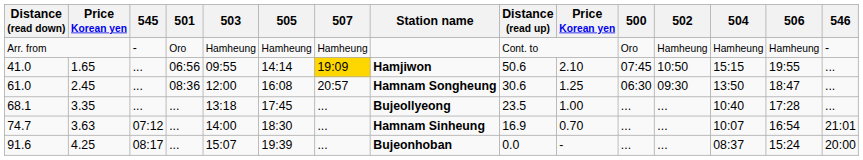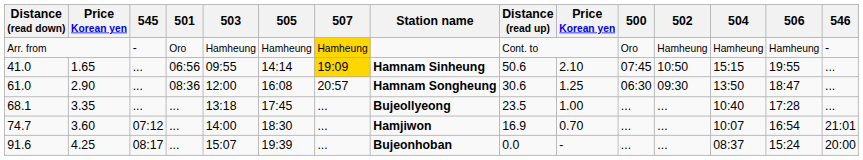 <table class="wikitable">
 <tr>
 <th>Distance<br><small>(read down)</small></th>
 <th>Price<br><small><a href='#'>Korean yen</a></small></th>
 <th><strong>545</strong></th>
 <th><strong>501</strong></th>
 <th><strong>503</strong></th>
 <th><strong>505</strong></th>
 <th><strong>507</strong></th>
 <th>Station name</th>
 <th>Distance<br><small>(read up)</small></th>
 <th>Price<br><small><a href='#'>Korean yen</a></small></th>
 <th><strong>500</strong></th>
 <th><strong>502</strong></th>
 <th><strong>504</strong></th>
 <th><strong>506</strong></th>
 <th><strong>546</strong></th>
 </tr>
 <tr>
 <td colspan=2><small>Arr. from</small></td>
 <td>-</td>
 <td><small>Oro</small></td>
 <td><small>Hamheung</small></td>
 <td><small>Hamheung</small></td>
-<td><small>Hamheung</small></td>
+<td style="background: gold;"><small>Hamheung</small></td>
 <td></td>
 <td colspan=2><small>Cont. to</small></td>
 <td><small>Oro</small></td>
 <td><small>Hamheung</small></td>
 <td><small>Hamheung</small></td>
 <td><small>Hamheung</small></td>
 <td>-</td>
 </tr>
 <tr>
 <td>41.0</td>
 <td>1.65</td>
 <td>...</td>
 <td>06:56</td>
 <td>09:55</td>
 <td>14:14</td>
 <td style="background: gold;">19:09</td>
-<td><strong>Hamjiwon</strong></td>
+<td><strong>Hamnam Sinheung</strong></td>
 <td>50.6</td>
 <td>2.10</td>
 <td>07:45</td>
 <td>10:50</td>
 <td>15:15</td>
 <td>19:55</td>
 <td>...</td>
 </tr>
 <tr>
 <td>61.0</td>
-<td>2.45</td>
+<td>2.90</td>
 <td>...</td>
 <td>08:36</td>
 <td>12:00</td>
 <td>16:08</td>
 <td>20:57</td>
 <td><strong>Hamnam Songheung</strong></td>
 <td>30.6</td>
 <td>1.25</td>
 <td>06:30</td>
 <td>09:30</td>
 <td>13:50</td>
 <td>18:47</td>
 <td>...</td>
 </tr>
 <tr>
 <td>68.1</td>
 <td>3.35</td>
 <td>...</td>
 <td>...</td>
 <td>13:18</td>
 <td>17:45</td>
 <td>...</td>
 <td><strong>Bujeollyeong</strong></td>
 <td>23.5</td>
 <td>1.00</td>
 <td>...</td>
 <td>...</td>
 <td>10:40</td>
 <td>17:28</td>
 <td>...</td>
 </tr>
 <tr>
 <td>74.7</td>
-<td>3.63</td>
+<td>3.60</td>
 <td>07:12</td>
 <td>...</td>
 <td>14:00</td>
 <td>18:30</td>
 <td>...</td>
-<td><strong>Hamnam Sinheung</strong></td>
+<td><strong>Hamjiwon</strong></td>
 <td>16.9</td>
 <td>0.70</td>
 <td>...</td>
 <td>...</td>
 <td>10:07</td>
 <td>16:54</td>
 <td>21:01</td>
 </tr>
 <tr>
 <td>91.6</td>
 <td>4.25</td>
 <td>08:17</td>
 <td>...</td>
 <td>15:07</td>
 <td>19:39</td>
 <td>...</td>
 <td><strong>Bujeonhoban</strong></td>
 <td>0.0</td>
 <td>-</td>
 <td>...</td>
 <td>...</td>
 <td>08:37</td>
 <td>15:24</td>
 <td>20:00</td>
 </tr>
 </table>
